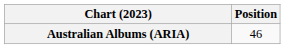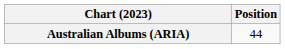 <table class="wikitable sortable plainrowheaders" style="text-align:center">
 <tr>
 <th scope="col" style="width:18em;">Chart (2023)</th>
 <th scope="col">Position</th>
 </tr>
 <tr>
 <th scope="row">Australian Albums (ARIA)</th>
-<td>46</td>
+<td>44</td>
 </tr>
 </table>
